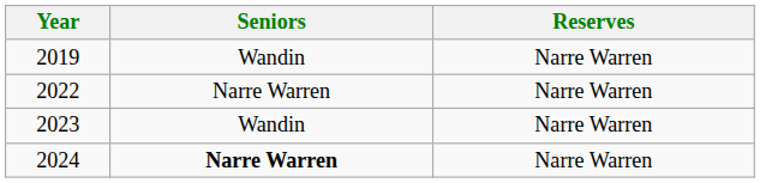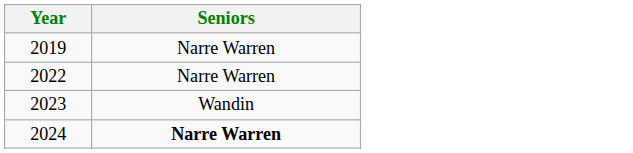 <table class="wikitable">
 <tr>
 <th style="color:green" width="70">Year</th>
 <th style="color:green" width="230">Seniors</th>
-<th style="color:green" width="230">Reserves</th>
 </tr>
 <tr>
 <td align="center">2019</td>
-<td align="center">Wandin</td>
 <td align="center">Narre Warren</td>
 </tr>
 <tr>
 <td align="center">2022</td>
 <td align="center">Narre Warren</td>
-<td align="center">Narre Warren</td>
 </tr>
 <tr>
 <td align="center">2023</td>
 <td align="center">Wandin</td>
-<td align="center">Narre Warren</td>
 </tr>
 <tr>
 <td align="center">2024</td>
 <td align="center"><strong>Narre Warren</strong></td>
-<td align="center">Narre Warren</td>
 </tr>
 </table>
